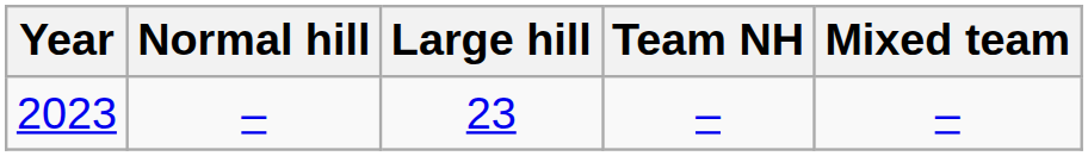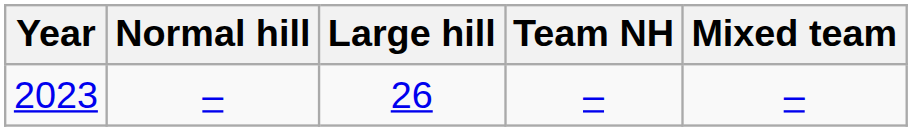 <table class="wikitable" "text-align:center;">
 <tr>
 <th>Year</th>
 <th>Normal hill</th>
 <th>Large hill</th>
 <th>Team NH</th>
 <th>Mixed team</th>
 </tr>
 <tr align=center>
 <td><a href='#'>2023</a></td>
 <td><a href='#'>–</a></td>
-<td><a href='#'>23</a></td>
+<td><a href='#'>26</a></td>
 <td><a href='#'>–</a></td>
 <td><a href='#'>–</a></td>
 </tr>
 </table>
